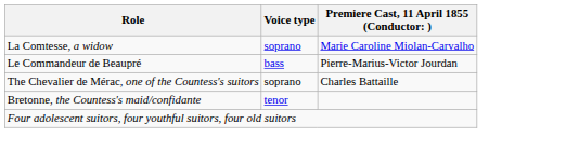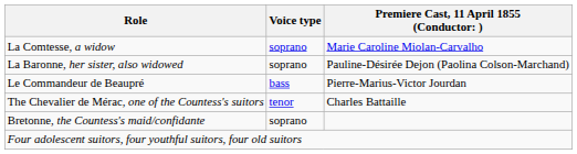 <table class="wikitable">
 <tr>
 <th>Role</th>
 <th>Voice type</th>
 <th>Premiere Cast, 11 April 1855<br>(Conductor: )</th>
 </tr>
 <tr>
 <td>La Comtesse, <em>a widow</em></td>
 <td><a href='#'>soprano</a></td>
 <td><a href='#'>Marie Caroline Miolan-Carvalho</a></td>
 </tr>
 <tr>
+<td>La Baronne, <em>her sister, also widowed</em></td>
+<td>soprano</td>
+<td>Pauline-Désirée Dejon (Paolina Colson-Marchand)</td>
+</tr>
+<tr>
 <td>Le Commandeur de Beaupré</td>
 <td><a href='#'>bass</a></td>
 <td>Pierre-Marius-Victor Jourdan</td>
 </tr>
 <tr>
 <td>The Chevalier de Mérac, <em>one of the Countess's suitors</em></td>
-<td>soprano</td>
+<td><a href='#'>tenor</a></td>
 <td>Charles Battaille</td>
 </tr>
 <tr>
 <td>Bretonne, <em>the Countess's maid/confidante</em></td>
-<td><a href='#'>tenor</a></td>
+<td>soprano</td>
 <td></td>
 </tr>
 <tr>
 <td colspan="3"><em>Four adolescent suitors, four youthful suitors, four old suitors</em></td>
 </tr>
 </table>
